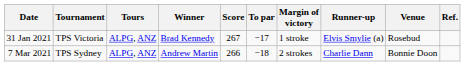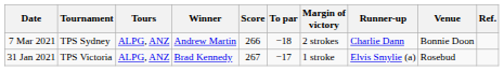 <table class=wikitable style="font-size:95%">
 <tr>
 <th>Date</th>
 <th>Tournament</th>
 <th>Tours</th>
 <th>Winner</th>
 <th>Score</th>
 <th>To par</th>
 <th>Margin of<br>victory</th>
 <th>Runner-up</th>
 <th>Venue</th>
 <th>Ref.</th>
 </tr>
 <tr>
+<td align=right>7 Mar 2021</td>
+<td>TPS Sydney</td>
+<td><a href='#'>ALPG</a>, <a href='#'>ANZ</a></td>
+<td> <a href='#'>Andrew Martin</a></td>
+<td align=center>266</td>
+<td align=center>−18</td>
+<td>2 strokes</td>
+<td> <a href='#'>Charlie Dann</a></td>
+<td>Bonnie Doon</td>
+<td></td>
+</tr>
+<tr>
 <td align=right>31 Jan 2021</td>
 <td>TPS Victoria</td>
 <td><a href='#'>ALPG</a>, <a href='#'>ANZ</a></td>
 <td> <a href='#'>Brad Kennedy</a></td>
 <td align=center>267</td>
 <td align=center>−17</td>
 <td>1 stroke</td>
 <td> <a href='#'>Elvis Smylie</a> (a)</td>
 <td>Rosebud</td>
 <td></td>
 </tr>
-<tr>
-<td align=right>7 Mar 2021</td>
-<td>TPS Sydney</td>
-<td><a href='#'>ALPG</a>, <a href='#'>ANZ</a></td>
-<td> <a href='#'>Andrew Martin</a></td>
-<td align=center>266</td>
-<td align=center>−18</td>
-<td>2 strokes</td>
-<td> <a href='#'>Charlie Dann</a></td>
-<td>Bonnie Doon</td>
-<td></td>
-</tr>
 </table>
